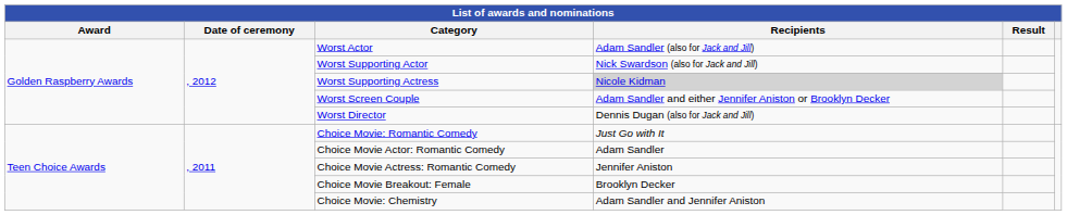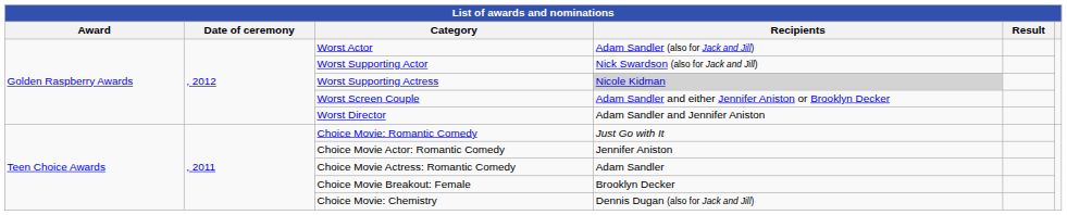 <table class="wikitable sortable" width="99%">
 <tr>
 <th colspan="6" style="background:#3251AE;color:white;">List of awards and nominations</th>
 </tr>
 <tr>
 <th>Award</th>
 <th>Date of ceremony</th>
 <th>Category</th>
 <th>Recipients</th>
 <th>Result</th>
 <th scope="col" class="unsortable"></th>
 </tr>
 <tr>
 <td rowspan="5"><a href='#'>Golden Raspberry Awards</a></td>
 <td rowspan="5"><a href='#'>, 2012</a></td>
 <td><a href='#'>Worst Actor</a></td>
 <td><a href='#'>Adam Sandler</a> <small>(also for <em><a href='#'>Jack and Jill</a></em>)</small></td>
 <td></td>
 <td rowspan="5" style="text-align:center;"></td>
 </tr>
 <tr>
 <td><a href='#'>Worst Supporting Actor</a></td>
 <td><a href='#'>Nick Swardson</a> <small>(also for <em>Jack and Jill</em>)</small></td>
 <td></td>
 </tr>
 <tr>
 <td><a href='#'>Worst Supporting Actress</a></td>
 <td style="background: lightgrey;"><a href='#'>Nicole Kidman</a></td>
 <td></td>
 </tr>
 <tr>
 <td><a href='#'>Worst Screen Couple</a></td>
 <td><a href='#'>Adam Sandler</a> and either <a href='#'>Jennifer Aniston</a> or <a href='#'>Brooklyn Decker</a></td>
 <td></td>
 </tr>
 <tr>
 <td><a href='#'>Worst Director</a></td>
-<td>Dennis Dugan <small>(also for <em>Jack and Jill</em>)</small></td>
+<td>Adam Sandler and Jennifer Aniston</td>
 <td></td>
 </tr>
 <tr>
 <td rowspan="5"><a href='#'>Teen Choice Awards</a></td>
 <td rowspan="5"><a href='#'>, 2011</a></td>
 <td><a href='#'>Choice Movie: Romantic Comedy</a></td>
 <td><em>Just Go with It</em></td>
 <td></td>
 <td rowspan="5" style="text-align:center;"></td>
 </tr>
 <tr>
 <td>Choice Movie Actor: Romantic Comedy</td>
-<td>Adam Sandler</td>
+<td>Jennifer Aniston</td>
 <td></td>
 </tr>
 <tr>
 <td>Choice Movie Actress: Romantic Comedy</td>
-<td>Jennifer Aniston</td>
+<td>Adam Sandler</td>
 <td></td>
 </tr>
 <tr>
 <td>Choice Movie Breakout: Female</td>
 <td>Brooklyn Decker</td>
 <td></td>
 </tr>
 <tr>
 <td>Choice Movie: Chemistry</td>
-<td>Adam Sandler and Jennifer Aniston</td>
+<td>Dennis Dugan <small>(also for <em>Jack and Jill</em>)</small></td>
 <td></td>
 </tr>
 </table>
